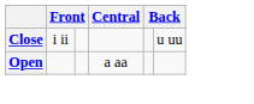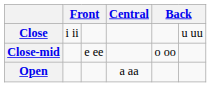 <table class="wikitable" style=text-align:center;>
 <tr>
 <th></th>
 <th colspan="2"><a href='#'>Front</a></th>
 <th colspan="1"><a href='#'>Central</a></th>
 <th colspan="2"><a href='#'>Back</a></th>
 </tr>
 <tr>
 <th><a href='#'>Close</a></th>
 <td>i ii</td>
 <td> </td>
 <td> </td>
 <td> </td>
 <td>u uu</td>
 </tr>
 <tr>
+<th><a href='#'>Close-mid</a></th>
+<td> </td>
+<td>e ee</td>
+<td> </td>
+<td>o oo</td>
+<td> </td>
+</tr>
+<tr>
 <th><a href='#'>Open</a></th>
 <td> </td>
 <td> </td>
 <td>a aa</td>
 <td> </td>
 <td> </td>
 </tr>
 </table>
